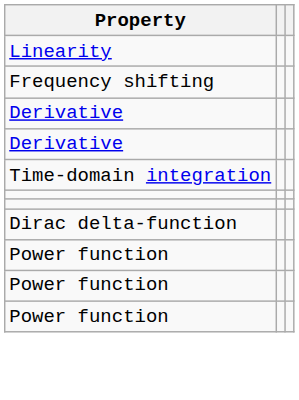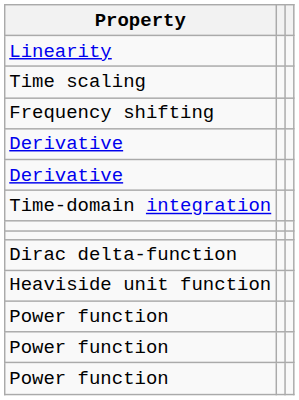 <table class="wikitable">
 <tr>
 <th>Property</th>
 <th scope="col"></th>
 <th scope="col"></th>
 </tr>
 <tr>
 <td><a href='#'>Linearity</a></td>
+<td></td>
+<td></td>
+</tr>
+<tr>
+<td>Time scaling</td>
 <td></td>
 <td></td>
 </tr>
 <tr>
 <td>Frequency shifting</td>
 <td></td>
 <td></td>
 </tr>
 <tr>
 <td><a href='#'>Derivative</a></td>
 <td></td>
 <td></td>
 </tr>
 <tr>
 <td><a href='#'>Derivative</a></td>
 <td></td>
 <td></td>
 </tr>
 <tr>
 <td>Time-domain <a href='#'>integration</a></td>
 <td></td>
 <td></td>
 </tr>
 <tr>
 <td></td>
 <td></td>
 <td></td>
 </tr>
 <tr>
 <td></td>
 <td></td>
 <td></td>
 </tr>
 <tr>
 <td>Dirac delta-function</td>
 <td></td>
 <td></td>
 </tr>
 <tr>
+<td>Heaviside unit function</td>
+<td></td>
+<td></td>
+</tr>
+<tr>
 <td>Power function</td>
 <td></td>
 <td></td>
 </tr>
 <tr>
 <td>Power function</td>
 <td></td>
 <td></td>
 </tr>
 <tr>
 <td>Power function</td>
 <td></td>
 <td></td>
 </tr>
 </table>
